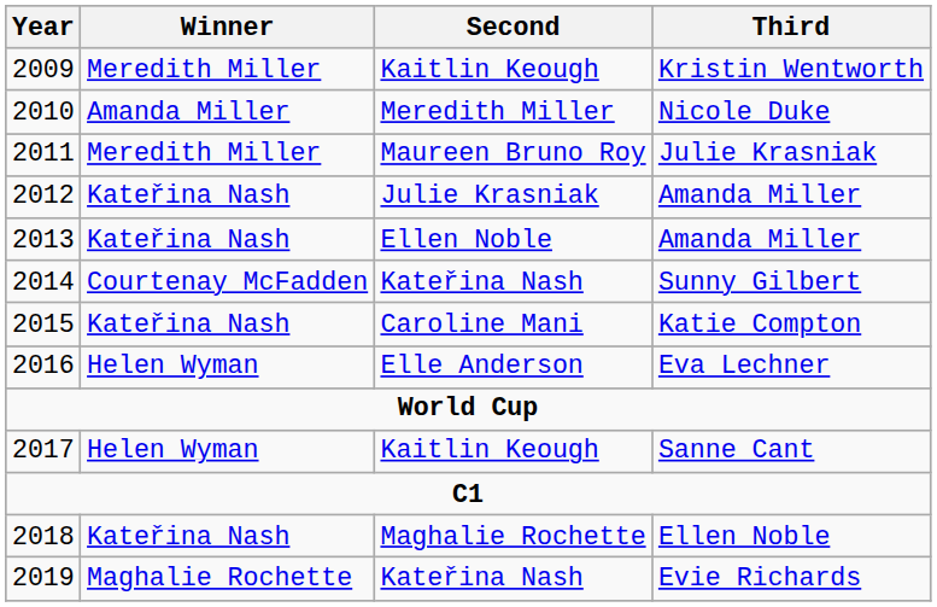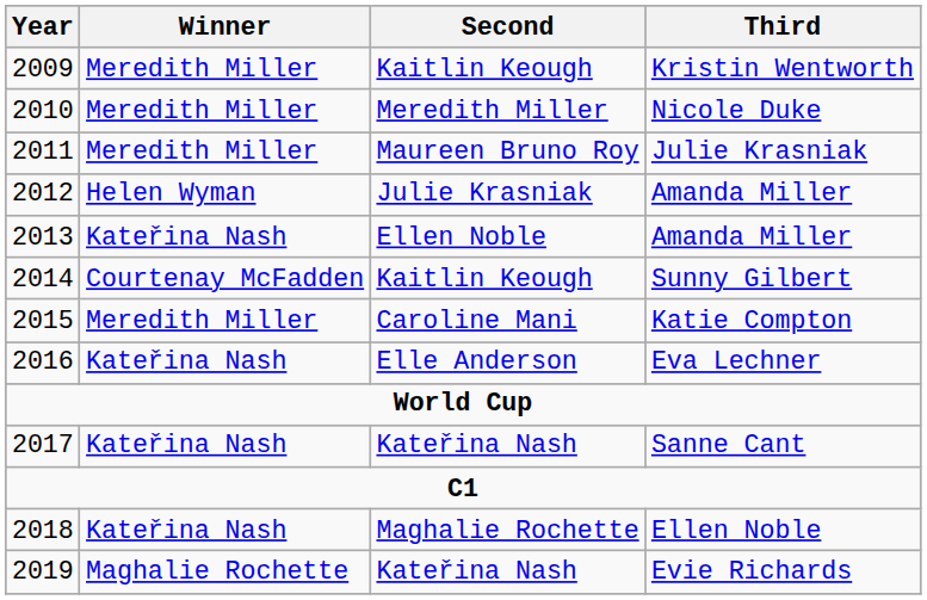 <table class="wikitable">
 <tr>
 <th>Year</th>
 <th>Winner</th>
 <th>Second</th>
 <th>Third</th>
 </tr>
 <tr>
 <td>2009</td>
 <td>  <a href='#'>Meredith Miller</a></td>
 <td>  <a href='#'>Kaitlin Keough</a></td>
 <td> <a href='#'>Kristin Wentworth</a></td>
 </tr>
 <tr>
 <td>2010</td>
-<td>  <a href='#'>Amanda Miller</a></td>
+<td>  <a href='#'>Meredith Miller</a></td>
 <td>  <a href='#'>Meredith Miller</a></td>
 <td> <a href='#'>Nicole Duke</a></td>
 </tr>
 <tr>
 <td>2011</td>
 <td>  <a href='#'>Meredith Miller</a></td>
 <td>  <a href='#'>Maureen Bruno Roy</a></td>
 <td> <a href='#'>Julie Krasniak</a></td>
 </tr>
 <tr>
 <td>2012</td>
-<td>  <a href='#'>Kateřina Nash</a></td>
+<td>  <a href='#'>Helen Wyman</a></td>
 <td>  <a href='#'>Julie Krasniak</a></td>
 <td> <a href='#'>Amanda Miller</a></td>
 </tr>
 <tr>
 <td>2013</td>
 <td>  <a href='#'>Kateřina Nash</a></td>
 <td>  <a href='#'>Ellen Noble</a></td>
 <td> <a href='#'>Amanda Miller</a></td>
 </tr>
 <tr>
 <td>2014</td>
 <td>  <a href='#'>Courtenay McFadden</a></td>
-<td>  <a href='#'>Kateřina Nash</a></td>
+<td>  <a href='#'>Kaitlin Keough</a></td>
 <td> <a href='#'>Sunny Gilbert</a></td>
 </tr>
 <tr>
 <td>2015</td>
-<td>  <a href='#'>Kateřina Nash</a></td>
+<td>  <a href='#'>Meredith Miller</a></td>
 <td>  <a href='#'>Caroline Mani</a></td>
 <td> <a href='#'>Katie Compton</a></td>
 </tr>
 <tr>
 <td>2016</td>
-<td>  <a href='#'>Helen Wyman</a></td>
+<td>  <a href='#'>Kateřina Nash</a></td>
 <td>  <a href='#'>Elle Anderson</a></td>
 <td> <a href='#'>Eva Lechner</a></td>
 </tr>
 <tr>
 <td colspan=4 align=center><strong>World Cup</strong></td>
 </tr>
 <tr>
 <td>2017</td>
-<td>  <a href='#'>Helen Wyman</a></td>
-<td>  <a href='#'>Kaitlin Keough</a></td>
+<td>  <a href='#'>Kateřina Nash</a></td>
+<td>  <a href='#'>Kateřina Nash</a></td>
 <td> <a href='#'>Sanne Cant</a></td>
 </tr>
 <tr>
 <td colspan=4 align=center><strong>C1</strong></td>
 </tr>
 <tr>
 <td>2018</td>
 <td> <a href='#'>Kateřina Nash</a></td>
 <td> <a href='#'>Maghalie Rochette</a></td>
 <td> <a href='#'>Ellen Noble</a></td>
 </tr>
 <tr>
 <td>2019</td>
 <td> <a href='#'>Maghalie Rochette</a></td>
 <td> <a href='#'>Kateřina Nash</a></td>
 <td> <a href='#'>Evie Richards</a></td>
 </tr>
 </table>
